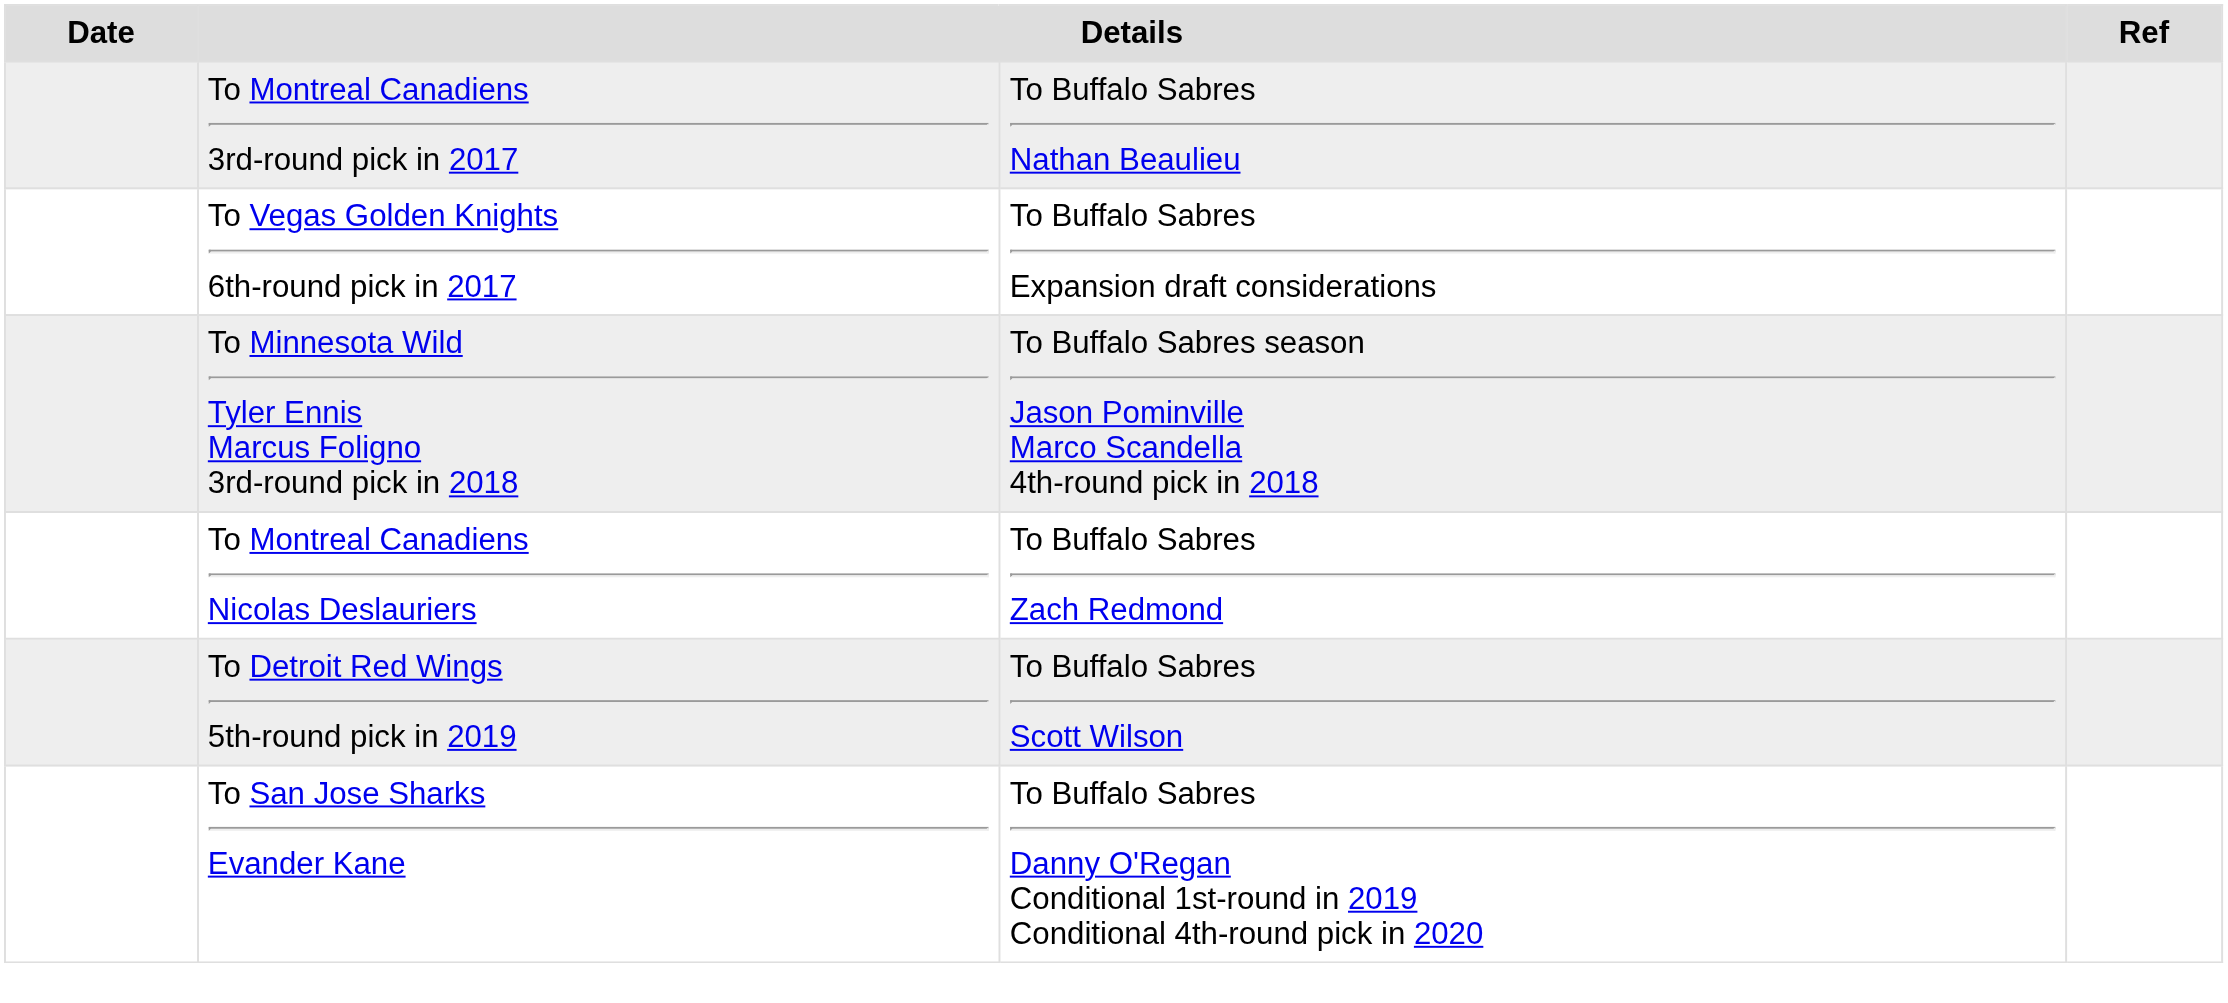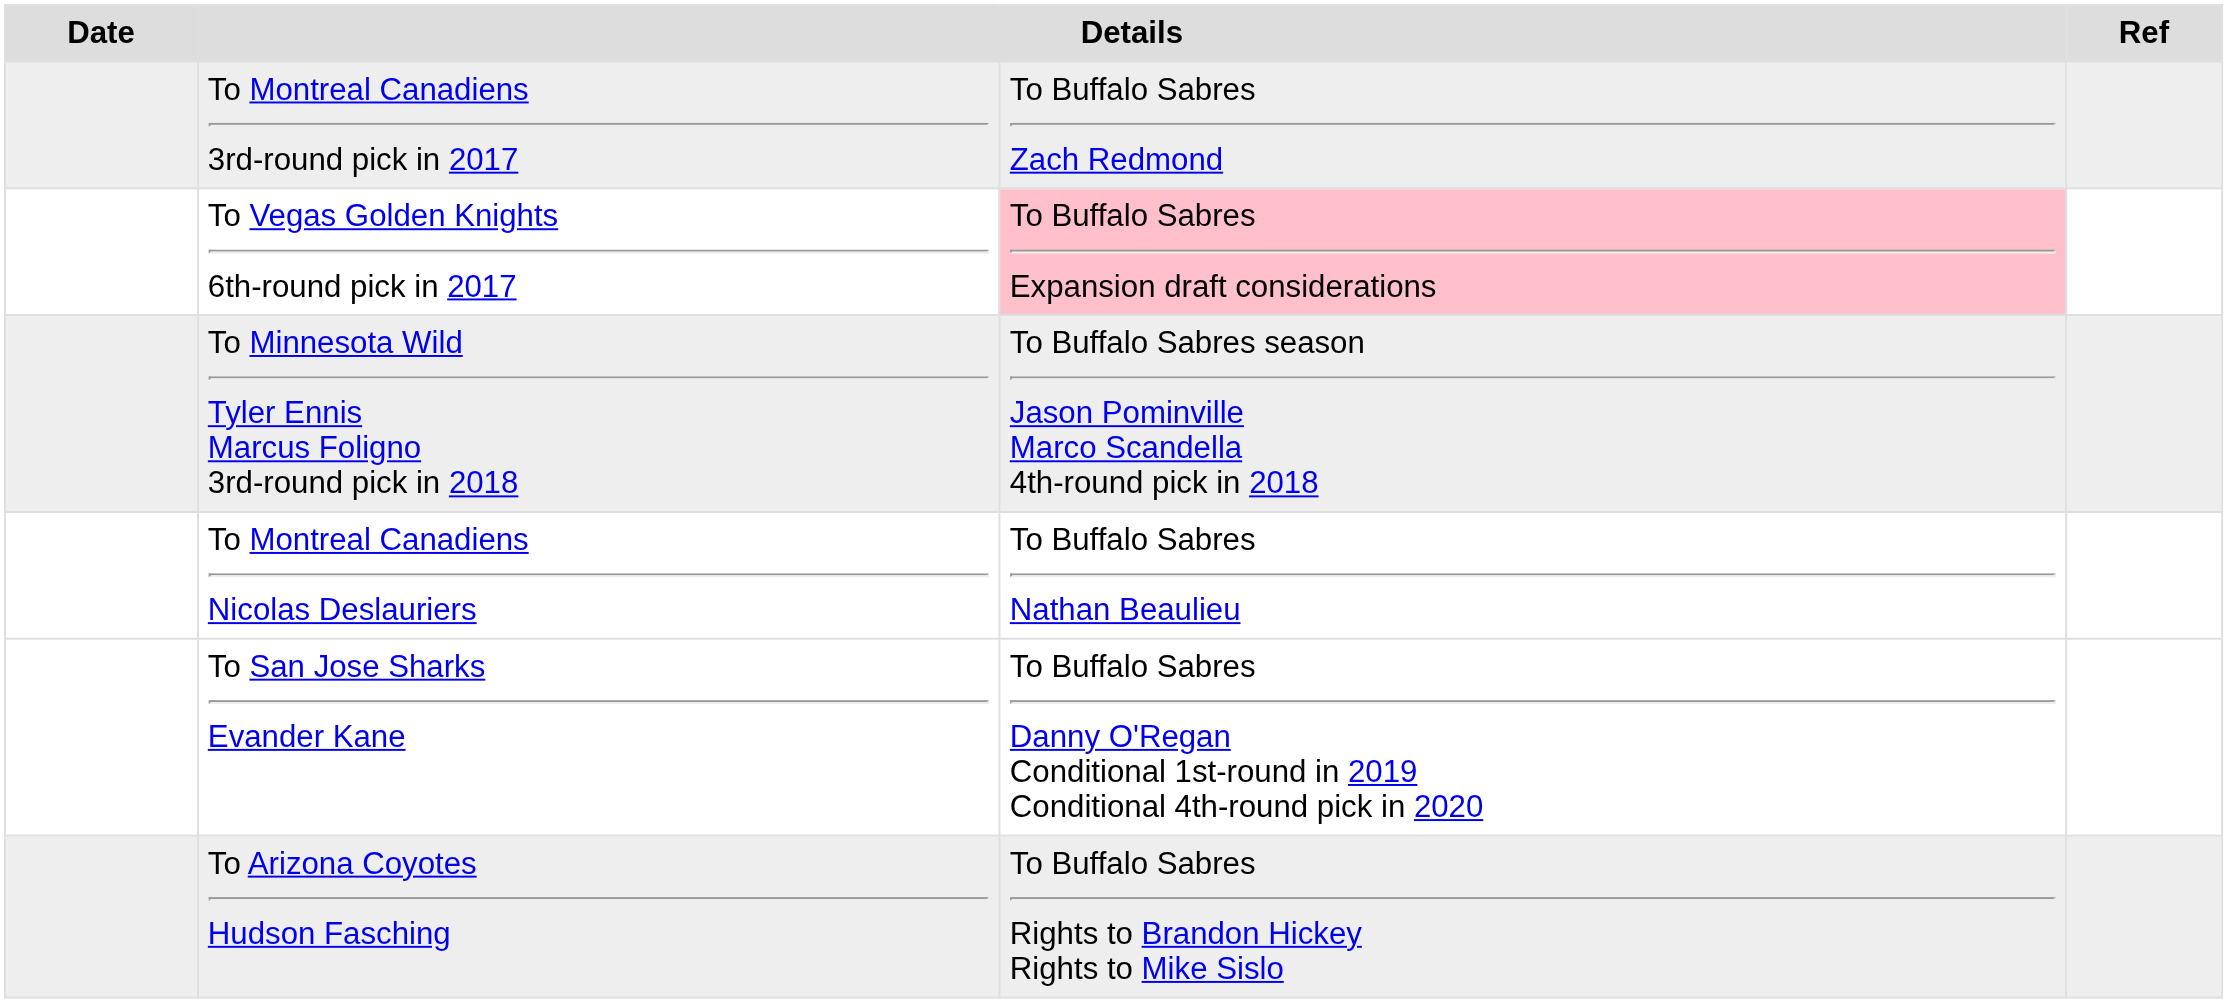 <table border=1 style="border-collapse:collapse" bordercolor="#DFDFDF" cellpadding="5" width=90%>
 <tr style="background:#ddd; text-align:center;">
 <th>Date</th>
 <th colspan="2">Details</th>
 <th>Ref</th>
 </tr>
 <tr style="background:#eee;">
 <td></td>
 <td valign="top">To <a href='#'>Montreal Canadiens</a><hr>3rd-round pick in <a href='#'>2017</a></td>
-<td valign="top">To Buffalo Sabres<hr><a href='#'>Nathan Beaulieu</a></td>
+<td valign="top">To Buffalo Sabres<hr><a href='#'>Zach Redmond</a></td>
 <td></td>
 </tr>
 <tr>
 <td></td>
 <td valign="top">To <a href='#'>Vegas Golden Knights</a><hr>6th-round pick in <a href='#'>2017</a></td>
-<td valign="top">To Buffalo Sabres<hr>Expansion draft considerations</td>
+<td valign="top" style="background: pink;">To Buffalo Sabres<hr>Expansion draft considerations</td>
 <td></td>
 </tr>
 <tr style="background:#eee;">
 <td></td>
 <td valign="top">To <a href='#'>Minnesota Wild</a><hr><a href='#'>Tyler Ennis</a><br><a href='#'>Marcus Foligno</a><br>3rd-round pick in <a href='#'>2018</a></td>
 <td valign="top">To Buffalo Sabres season<hr><a href='#'>Jason Pominville</a><br><a href='#'>Marco Scandella</a><br>4th-round pick in <a href='#'>2018</a></td>
 <td></td>
 </tr>
 <tr>
 <td></td>
 <td valign="top">To <a href='#'>Montreal Canadiens</a><hr><a href='#'>Nicolas Deslauriers</a></td>
-<td valign="top">To Buffalo Sabres<hr><a href='#'>Zach Redmond</a></td>
-<td></td>
-</tr>
-<tr style="background:#eee;">
-<td></td>
-<td valign="top">To <a href='#'>Detroit Red Wings</a><hr>5th-round pick in <a href='#'>2019</a></td>
-<td valign="top">To Buffalo Sabres<hr><a href='#'>Scott Wilson</a></td>
+<td valign="top">To Buffalo Sabres<hr><a href='#'>Nathan Beaulieu</a></td>
 <td></td>
 </tr>
 <tr>
 <td></td>
 <td valign="top">To <a href='#'>San Jose Sharks</a><hr><a href='#'>Evander Kane</a></td>
 <td valign="top">To Buffalo Sabres<hr><a href='#'>Danny O'Regan</a><br>Conditional 1st-round in <a href='#'>2019</a><br>Conditional 4th-round pick in <a href='#'>2020</a></td>
 <td></td>
 </tr>
+<tr style="background:#eee;">
+<td></td>
+<td valign="top">To <a href='#'>Arizona Coyotes</a><hr><a href='#'>Hudson Fasching</a></td>
+<td valign="top">To Buffalo Sabres<hr>Rights to <a href='#'>Brandon Hickey</a><br>Rights to <a href='#'>Mike Sislo</a></td>
+<td></td>
+</tr>
 </table>
